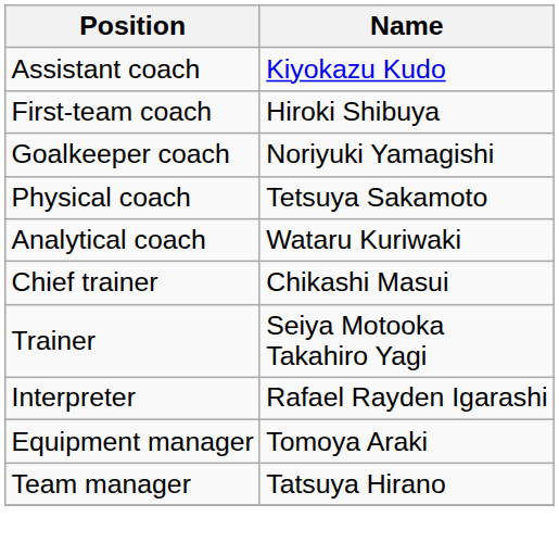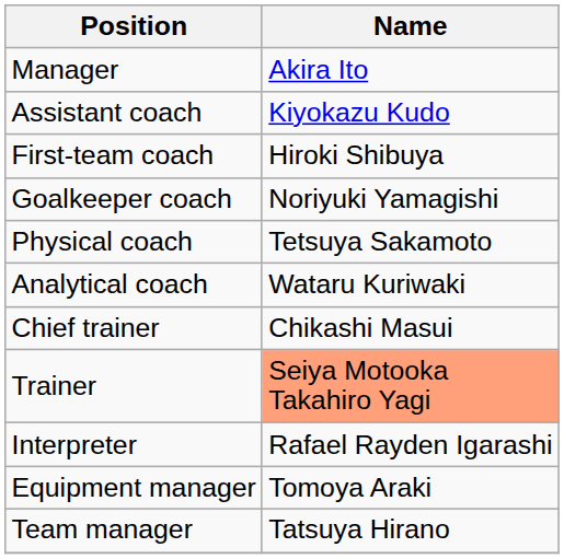 <table class="wikitable">
 <tr>
 <th>Position</th>
 <th>Name</th>
+</tr>
+<tr>
+<td>Manager</td>
+<td> <a href='#'>Akira Ito</a></td>
 </tr>
 <tr>
 <td>Assistant coach</td>
 <td> <a href='#'>Kiyokazu Kudo</a></td>
 </tr>
 <tr>
 <td>First-team coach</td>
 <td> Hiroki Shibuya</td>
 </tr>
 <tr>
 <td>Goalkeeper coach</td>
 <td> Noriyuki Yamagishi</td>
 </tr>
 <tr>
 <td>Physical coach</td>
 <td> Tetsuya Sakamoto</td>
 </tr>
 <tr>
 <td>Analytical coach</td>
 <td> Wataru Kuriwaki</td>
 </tr>
 <tr>
 <td>Chief trainer</td>
 <td> Chikashi Masui</td>
 </tr>
 <tr>
 <td>Trainer</td>
-<td> Seiya Motooka <br>  Takahiro Yagi</td>
+<td style="background: lightsalmon;"> Seiya Motooka <br>  Takahiro Yagi</td>
 </tr>
 <tr>
 <td>Interpreter</td>
 <td> Rafael Rayden Igarashi</td>
 </tr>
 <tr>
 <td>Equipment manager</td>
 <td> Tomoya Araki</td>
 </tr>
 <tr>
 <td>Team manager</td>
 <td> Tatsuya Hirano</td>
 </tr>
 <tr>
 </tr>
 </table>
